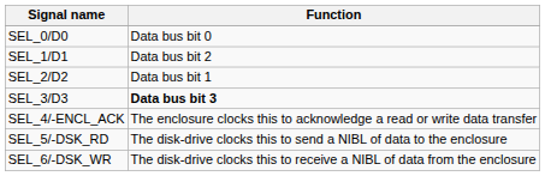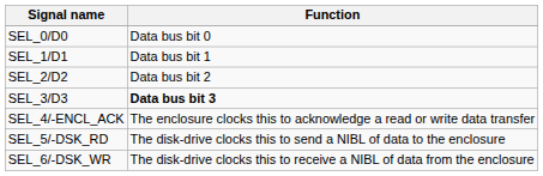 <table class="wikitable">
 <tr>
 <th>Signal name</th>
 <th>Function</th>
 </tr>
 <tr>
 </tr>
 <tr PARALLEL ESI||The disk-drive asserts this signal to use the SEL_n signals for ESI>
 </tr>
 <tr>
 <td>SEL_0/D0</td>
 <td>Data bus bit 0</td>
 </tr>
 <tr>
 <td>SEL_1/D1</td>
-<td>Data bus bit 2</td>
+<td>Data bus bit 1</td>
 </tr>
 <tr>
 <td>SEL_2/D2</td>
-<td>Data bus bit 1</td>
+<td>Data bus bit 2</td>
 </tr>
 <tr>
 <td>SEL_3/D3</td>
 <td><strong>Data bus bit 3</strong></td>
 </tr>
 <tr>
 <td>SEL_4/-ENCL_ACK</td>
 <td>The enclosure clocks this to acknowledge a read or write data transfer</td>
 </tr>
 <tr>
 <td>SEL_5/-DSK_RD</td>
 <td>The disk-drive clocks this to send a NIBL of data to the enclosure</td>
 </tr>
 <tr>
 <td>SEL_6/-DSK_WR</td>
 <td>The disk-drive clocks this to receive a NIBL of data from the enclosure</td>
 </tr>
 </table>
